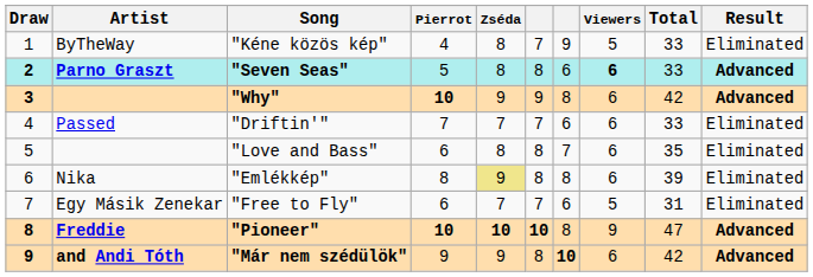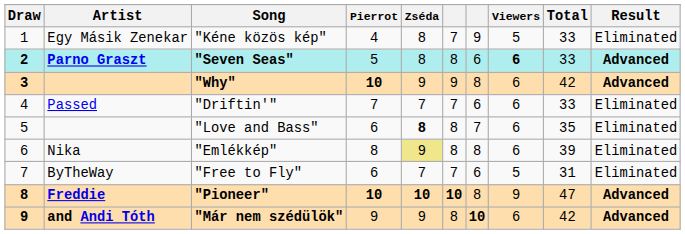 <table class="sortable wikitable" style="margin: 1em auto 1em auto; text-align:center">
 <tr>
 </tr>
 <tr>
 <th>Draw</th>
 <th>Artist</th>
 <th>Song</th>
 <th><small>Pierrot</small></th>
 <th><small>Zséda</small></th>
 <th><small></small></th>
 <th><small></small></th>
 <th><small>Viewers</small></th>
 <th>Total</th>
 <th>Result</th>
 </tr>
 <tr>
 <td>1</td>
-<td align="left">ByTheWay</td>
+<td align="left">Egy Másik Zenekar</td>
 <td align="left">"Kéne közös kép"</td>
 <td>4</td>
 <td>8</td>
 <td>7</td>
 <td>9</td>
 <td>5</td>
 <td>33</td>
 <td>Eliminated</td>
 </tr>
 <tr style="background:paleturquoise;">
 <td><strong>2</strong></td>
 <td align="left"><strong><a href='#'>Parno Graszt</a></strong></td>
 <td align="left"><strong>"Seven Seas"</strong></td>
 <td>5</td>
 <td>8</td>
 <td>8</td>
 <td>6</td>
 <td><strong>6</strong></td>
 <td>33</td>
 <td><strong>Advanced</strong></td>
 </tr>
 <tr style="background:navajowhite;">
 <td><strong>3</strong></td>
 <td align="left"><strong></strong></td>
 <td align="left"><strong>"Why"</strong></td>
 <td><strong>10</strong></td>
 <td>9</td>
 <td>9</td>
 <td>8</td>
 <td>6</td>
 <td>42</td>
 <td><strong>Advanced</strong></td>
 </tr>
 <tr>
 <td>4</td>
 <td align="left"><a href='#'>Passed</a></td>
 <td align="left">"Driftin'"</td>
 <td>7</td>
 <td>7</td>
 <td>7</td>
 <td>6</td>
 <td>6</td>
 <td>33</td>
 <td>Eliminated</td>
 </tr>
 <tr>
 <td>5</td>
 <td align="left"></td>
 <td align="left">"Love and Bass"</td>
 <td>6</td>
-<td>8</td>
+<td><strong>8</strong></td>
 <td>8</td>
 <td>7</td>
 <td>6</td>
 <td>35</td>
 <td>Eliminated</td>
 </tr>
 <tr>
 <td>6</td>
 <td align="left">Nika</td>
 <td align="left">"Emlékkép"</td>
 <td>8</td>
 <td style="background: khaki;">9</td>
 <td>8</td>
 <td>8</td>
 <td>6</td>
 <td>39</td>
 <td>Eliminated</td>
 </tr>
 <tr>
 <td>7</td>
-<td align="left">Egy Másik Zenekar</td>
+<td align="left">ByTheWay</td>
 <td align="left">"Free to Fly"</td>
 <td>6</td>
 <td>7</td>
 <td>7</td>
 <td>6</td>
 <td>5</td>
 <td>31</td>
 <td>Eliminated</td>
 </tr>
 <tr style="background:navajowhite;">
 <td><strong>8</strong></td>
 <td align="left"><strong><a href='#'>Freddie</a></strong></td>
 <td align="left"><strong>"Pioneer"</strong></td>
 <td><strong>10</strong></td>
 <td><strong>10</strong></td>
 <td><strong>10</strong></td>
 <td>8</td>
 <td>9</td>
 <td>47</td>
 <td><strong>Advanced</strong></td>
 </tr>
 <tr style="background:navajowhite;">
 <td><strong>9</strong></td>
 <td align="left"><strong> and <a href='#'>Andi Tóth</a></strong></td>
 <td align="left"><strong>"Már nem szédülök"</strong></td>
 <td>9</td>
 <td>9</td>
 <td>8</td>
 <td><strong>10</strong></td>
 <td>6</td>
 <td>42</td>
 <td><strong>Advanced</strong></td>
 </tr>
 </table>
